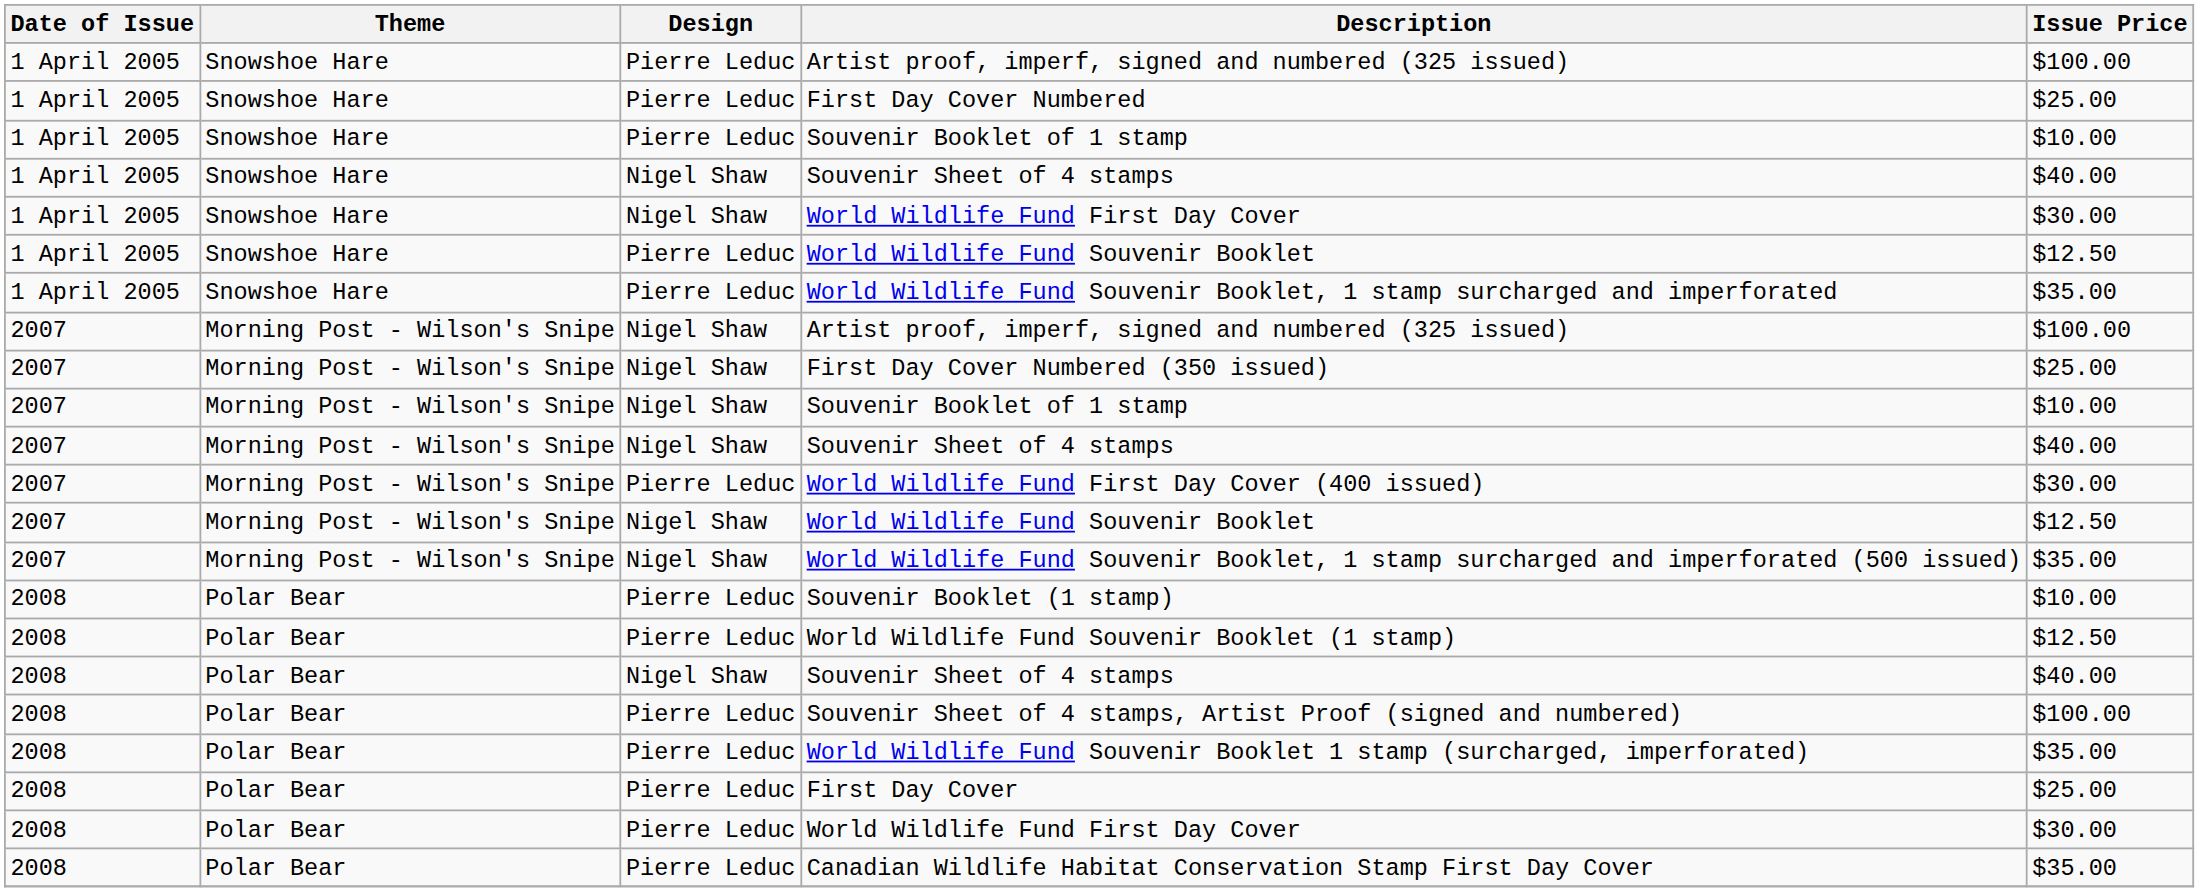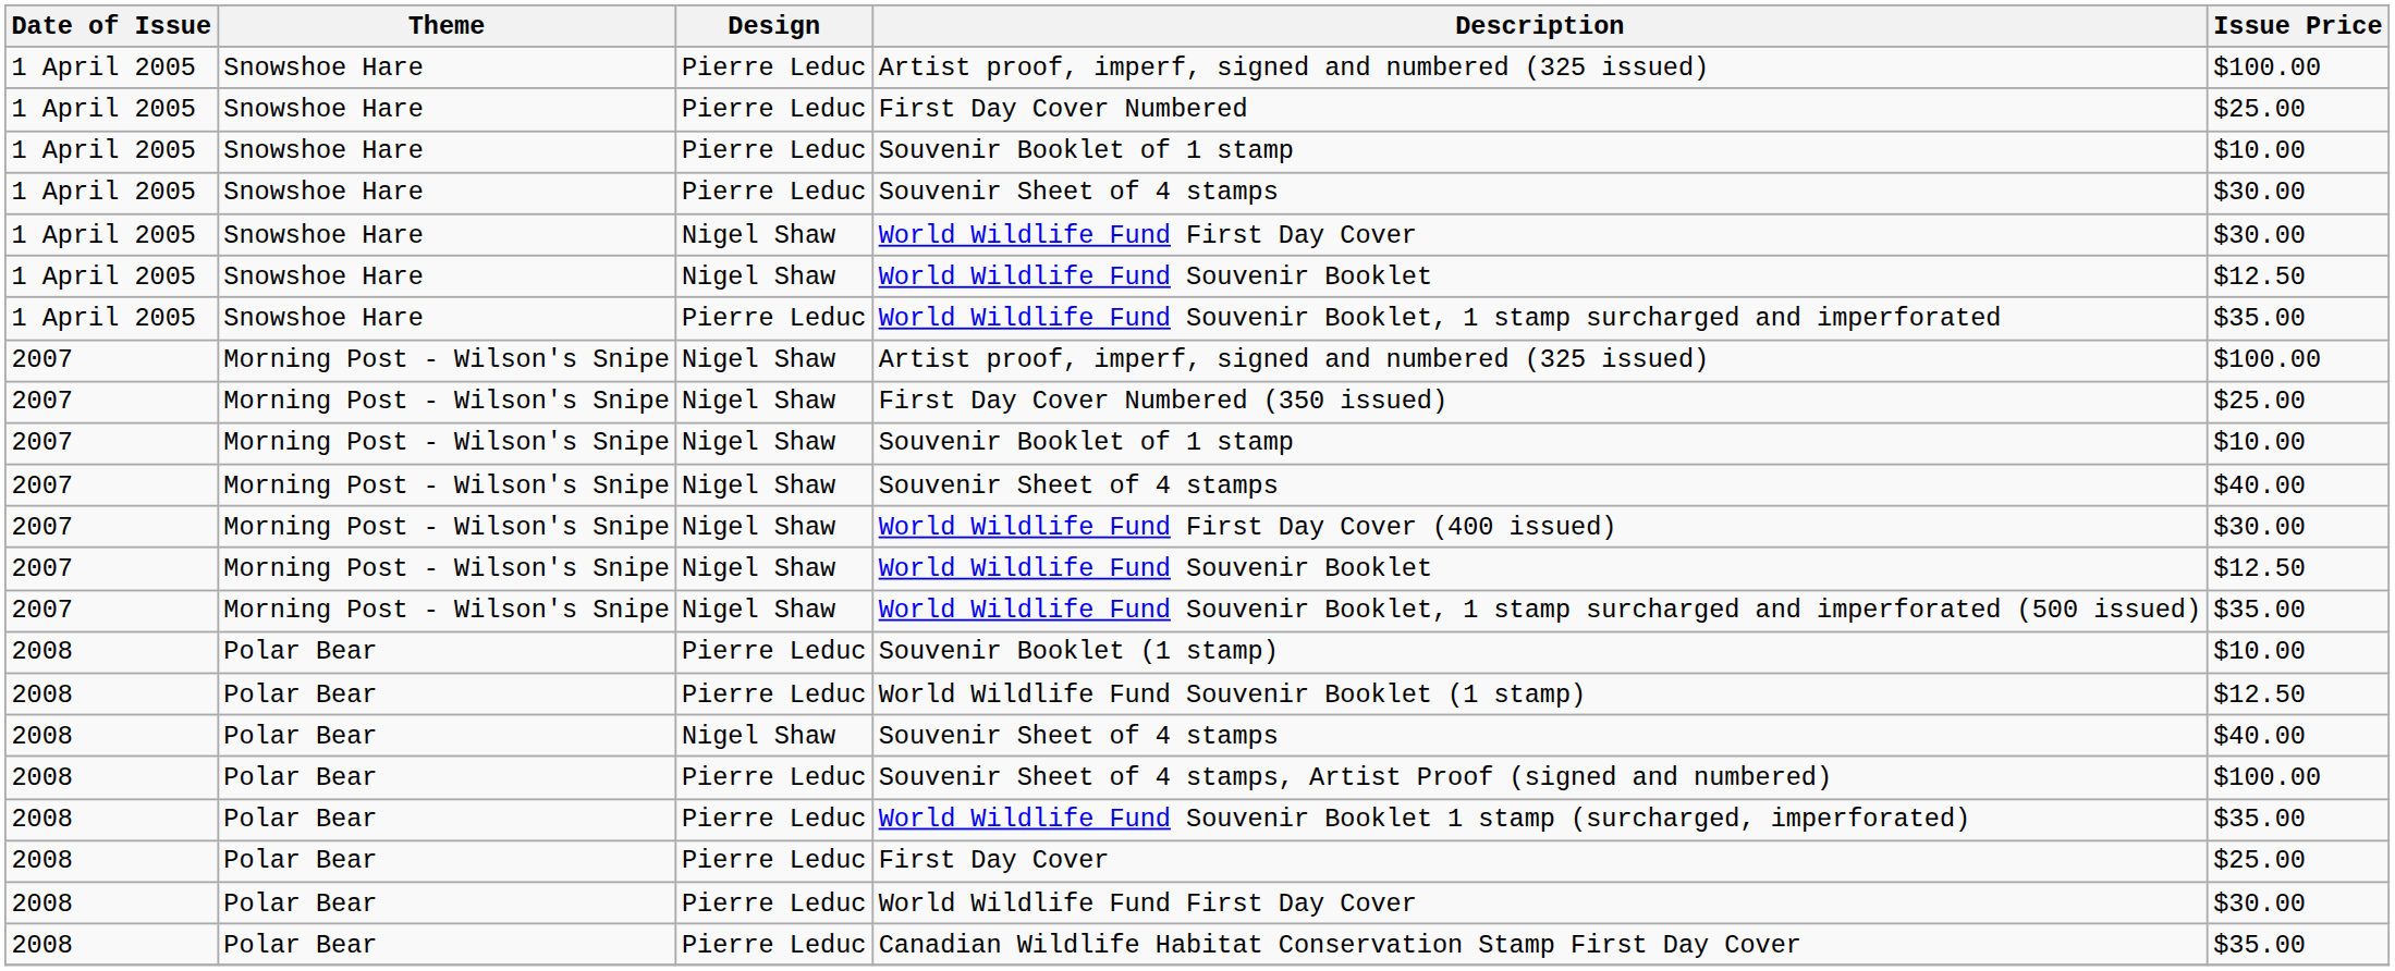 <table class="wikitable sortable">
 <tr>
 <th>Date of Issue</th>
 <th>Theme</th>
 <th>Design</th>
 <th>Description</th>
 <th>Issue Price</th>
 </tr>
 <tr>
 <td>1 April 2005</td>
 <td>Snowshoe Hare</td>
 <td>Pierre Leduc</td>
 <td>Artist proof, imperf, signed and numbered (325 issued)</td>
 <td>$100.00</td>
 </tr>
 <tr>
 <td>1 April 2005</td>
 <td>Snowshoe Hare</td>
 <td>Pierre Leduc</td>
 <td>First Day Cover Numbered</td>
 <td>$25.00</td>
 </tr>
 <tr>
 <td>1 April 2005</td>
 <td>Snowshoe Hare</td>
 <td>Pierre Leduc</td>
 <td>Souvenir Booklet of 1 stamp</td>
 <td>$10.00</td>
 </tr>
 <tr>
 <td>1 April 2005</td>
 <td>Snowshoe Hare</td>
-<td>Nigel Shaw</td>
+<td>Pierre Leduc</td>
 <td>Souvenir Sheet of 4 stamps</td>
-<td>$40.00</td>
+<td>$30.00</td>
 </tr>
 <tr>
 <td>1 April 2005</td>
 <td>Snowshoe Hare</td>
 <td>Nigel Shaw</td>
 <td><a href='#'>World Wildlife Fund</a> First Day Cover</td>
 <td>$30.00</td>
 </tr>
 <tr>
 <td>1 April 2005</td>
 <td>Snowshoe Hare</td>
-<td>Pierre Leduc</td>
+<td>Nigel Shaw</td>
 <td><a href='#'>World Wildlife Fund</a> Souvenir Booklet</td>
 <td>$12.50</td>
 </tr>
 <tr>
 <td>1 April 2005</td>
 <td>Snowshoe Hare</td>
 <td>Pierre Leduc</td>
 <td><a href='#'>World Wildlife Fund</a> Souvenir Booklet, 1 stamp surcharged and imperforated</td>
 <td>$35.00</td>
 </tr>
 <tr>
 <td>2007</td>
 <td>Morning Post - Wilson's Snipe</td>
 <td>Nigel Shaw</td>
 <td>Artist proof, imperf, signed and numbered (325 issued)</td>
 <td>$100.00</td>
 </tr>
 <tr>
 <td>2007</td>
 <td>Morning Post - Wilson's Snipe</td>
 <td>Nigel Shaw</td>
 <td>First Day Cover Numbered (350 issued)</td>
 <td>$25.00</td>
 </tr>
 <tr>
 <td>2007</td>
 <td>Morning Post - Wilson's Snipe</td>
 <td>Nigel Shaw</td>
 <td>Souvenir Booklet of 1 stamp</td>
 <td>$10.00</td>
 </tr>
 <tr>
 <td>2007</td>
 <td>Morning Post - Wilson's Snipe</td>
 <td>Nigel Shaw</td>
 <td>Souvenir Sheet of 4 stamps</td>
 <td>$40.00</td>
 </tr>
 <tr>
 <td>2007</td>
 <td>Morning Post - Wilson's Snipe</td>
-<td>Pierre Leduc</td>
+<td>Nigel Shaw</td>
 <td><a href='#'>World Wildlife Fund</a> First Day Cover (400 issued)</td>
 <td>$30.00</td>
 </tr>
 <tr>
 <td>2007</td>
 <td>Morning Post - Wilson's Snipe</td>
 <td>Nigel Shaw</td>
 <td><a href='#'>World Wildlife Fund</a> Souvenir Booklet</td>
 <td>$12.50</td>
 </tr>
 <tr>
 <td>2007</td>
 <td>Morning Post - Wilson's Snipe </td>
 <td>Nigel Shaw</td>
 <td><a href='#'>World Wildlife Fund</a> Souvenir Booklet, 1 stamp surcharged and imperforated (500 issued)</td>
 <td>$35.00</td>
 </tr>
 <tr>
 <td>2008</td>
 <td>Polar Bear</td>
 <td>Pierre Leduc</td>
 <td>Souvenir Booklet (1 stamp)</td>
 <td>$10.00</td>
 </tr>
 <tr>
 <td>2008</td>
 <td>Polar Bear</td>
 <td>Pierre Leduc</td>
 <td>World Wildlife Fund Souvenir Booklet (1 stamp)</td>
 <td>$12.50</td>
 </tr>
 <tr>
 <td>2008</td>
 <td>Polar Bear</td>
 <td>Nigel Shaw</td>
 <td>Souvenir Sheet of 4 stamps</td>
 <td>$40.00</td>
 </tr>
 <tr>
 <td>2008</td>
 <td>Polar Bear</td>
 <td>Pierre Leduc</td>
 <td>Souvenir Sheet of 4 stamps, Artist Proof (signed and numbered)</td>
 <td>$100.00</td>
 </tr>
 <tr>
 <td>2008</td>
 <td>Polar Bear</td>
 <td>Pierre Leduc</td>
 <td><a href='#'>World Wildlife Fund</a> Souvenir Booklet 1 stamp (surcharged, imperforated)</td>
 <td>$35.00</td>
 </tr>
 <tr>
 <td>2008</td>
 <td>Polar Bear</td>
 <td>Pierre Leduc</td>
 <td>First Day Cover</td>
 <td>$25.00</td>
 </tr>
 <tr>
 <td>2008</td>
 <td>Polar Bear</td>
 <td>Pierre Leduc</td>
 <td>World Wildlife Fund First Day Cover</td>
 <td>$30.00</td>
 </tr>
 <tr>
 <td>2008</td>
 <td>Polar Bear </td>
 <td>Pierre Leduc</td>
 <td>Canadian Wildlife Habitat Conservation Stamp First Day Cover</td>
 <td>$35.00</td>
 </tr>
 <tr>
 </tr>
 </table>
